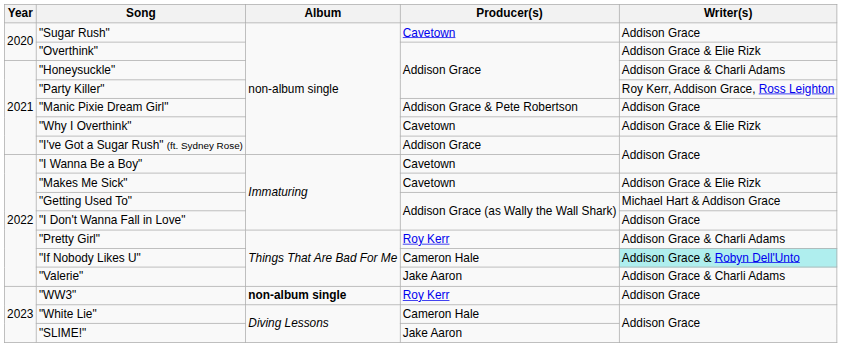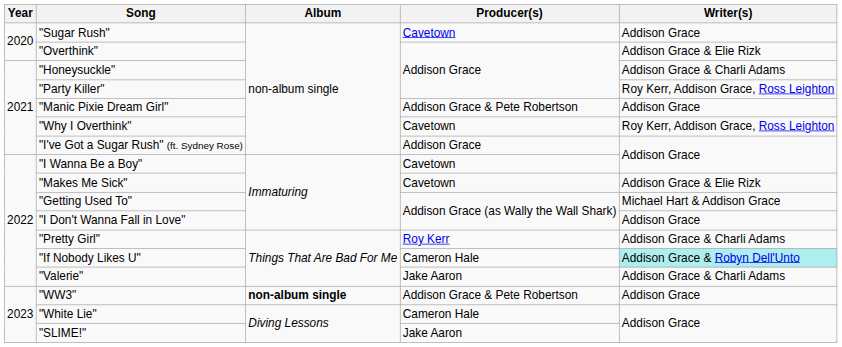 <table class="wikitable">
 <tr>
 <th>Year</th>
 <th>Song</th>
 <th>Album</th>
 <th>Producer(s)</th>
 <th>Writer(s)</th>
 </tr>
 <tr>
 <td rowspan="2">2020</td>
 <td>"Sugar Rush"</td>
 <td rowspan="7">non-album single</td>
 <td><a href='#'>Cavetown</a></td>
 <td>Addison Grace</td>
 </tr>
 <tr>
 <td>"Overthink"</td>
 <td rowspan="3">Addison Grace</td>
 <td>Addison Grace & Elie Rizk</td>
 </tr>
 <tr>
 <td rowspan="5">2021</td>
 <td>"Honeysuckle"</td>
 <td>Addison Grace & Charli Adams</td>
 </tr>
 <tr>
 <td>"Party Killer"</td>
 <td>Roy Kerr, Addison Grace, <a href='#'>Ross Leighton</a></td>
 </tr>
 <tr>
 <td>"Manic Pixie Dream Girl"</td>
 <td>Addison Grace & Pete Robertson</td>
 <td>Addison Grace</td>
 </tr>
 <tr>
 <td>"Why I Overthink"</td>
 <td>Cavetown</td>
-<td>Addison Grace & Elie Rizk</td>
+<td>Roy Kerr, Addison Grace, <a href='#'>Ross Leighton</a></td>
 </tr>
 <tr>
 <td>"I've Got a Sugar Rush" <small>(ft. Sydney Rose)</small></td>
 <td>Addison Grace</td>
 <td rowspan="2">Addison Grace</td>
 </tr>
 <tr>
 <td rowspan="7">2022</td>
 <td>"I Wanna Be a Boy"</td>
 <td rowspan="4"><em>Immaturing</em></td>
 <td>Cavetown</td>
 </tr>
 <tr>
 <td>"Makes Me Sick"</td>
 <td>Cavetown</td>
 <td>Addison Grace & Elie Rizk</td>
 </tr>
 <tr>
 <td>"Getting Used To"</td>
 <td rowspan="2">Addison Grace (as Wally the Wall Shark)</td>
 <td>Michael Hart & Addison Grace</td>
 </tr>
 <tr>
 <td>"I Don't Wanna Fall in Love"</td>
 <td>Addison Grace</td>
 </tr>
 <tr>
 <td>"Pretty Girl"</td>
 <td rowspan="3"><em>Things That Are Bad For Me</em></td>
 <td><a href='#'>Roy Kerr</a></td>
 <td>Addison Grace & Charli Adams</td>
 </tr>
 <tr>
 <td>"If Nobody Likes U"</td>
 <td>Cameron Hale</td>
 <td style="background: paleturquoise;">Addison Grace & <a href='#'>Robyn Dell'Unto</a></td>
 </tr>
 <tr>
 <td>"Valerie"</td>
 <td>Jake Aaron</td>
 <td>Addison Grace & Charli Adams</td>
 </tr>
 <tr>
 <td rowspan="3">2023</td>
 <td>"WW3"</td>
 <td><strong>non-album single</strong></td>
-<td><a href='#'>Roy Kerr</a></td>
+<td>Addison Grace & Pete Robertson</td>
 <td>Addison Grace</td>
 </tr>
 <tr>
 <td>"White Lie"</td>
 <td rowspan="2"><em>Diving Lessons</em></td>
 <td>Cameron Hale</td>
 <td rowspan="2">Addison Grace</td>
 </tr>
 <tr>
 <td>"SLIME!"</td>
 <td>Jake Aaron</td>
 </tr>
 </table>
